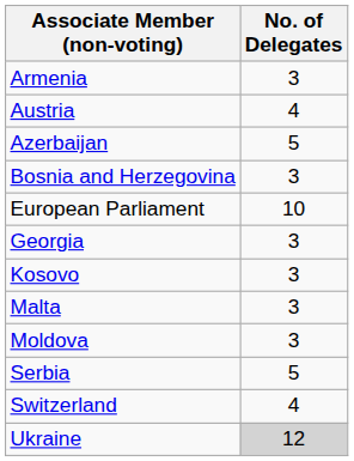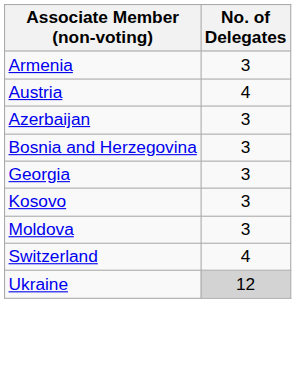 <table class="wikitable">
 <tr>
 <th>Associate Member <br> (non-voting)</th>
 <th>No. of<br>Delegates</th>
 </tr>
 <tr>
 <td><a href='#'>Armenia</a></td>
 <td align="center">3</td>
 </tr>
 <tr>
 <td><a href='#'>Austria</a></td>
 <td align="center">4</td>
 </tr>
 <tr>
 <td><a href='#'>Azerbaijan</a></td>
-<td align="center">5</td>
+<td align="center">3</td>
 </tr>
 <tr>
 <td><a href='#'>Bosnia and Herzegovina</a></td>
 <td align="center">3</td>
-</tr>
-<tr>
-<td>European Parliament</td>
-<td align="center">10</td>
 </tr>
 <tr>
 <td><a href='#'>Georgia</a></td>
 <td align="center">3</td>
 </tr>
 <tr>
 <td><a href='#'>Kosovo</a></td>
 <td align="center">3</td>
 </tr>
 <tr>
-<td><a href='#'>Malta</a></td>
-<td align="center">3</td>
-</tr>
-<tr>
 <td><a href='#'>Moldova</a></td>
 <td align="center">3</td>
-</tr>
-<tr>
-<td><a href='#'>Serbia</a></td>
-<td align="center">5</td>
 </tr>
 <tr>
 <td><a href='#'>Switzerland</a></td>
 <td align="center">4</td>
 </tr>
 <tr>
 <td><a href='#'>Ukraine</a></td>
 <td align="center" style="background: lightgrey;">12</td>
 </tr>
 </table>
